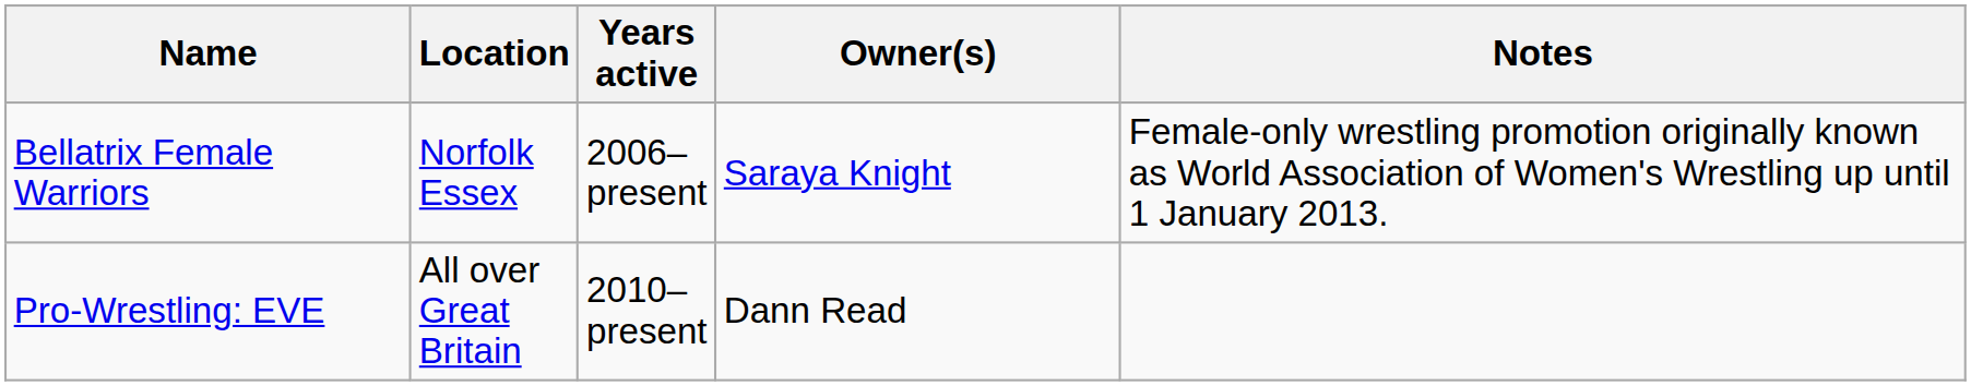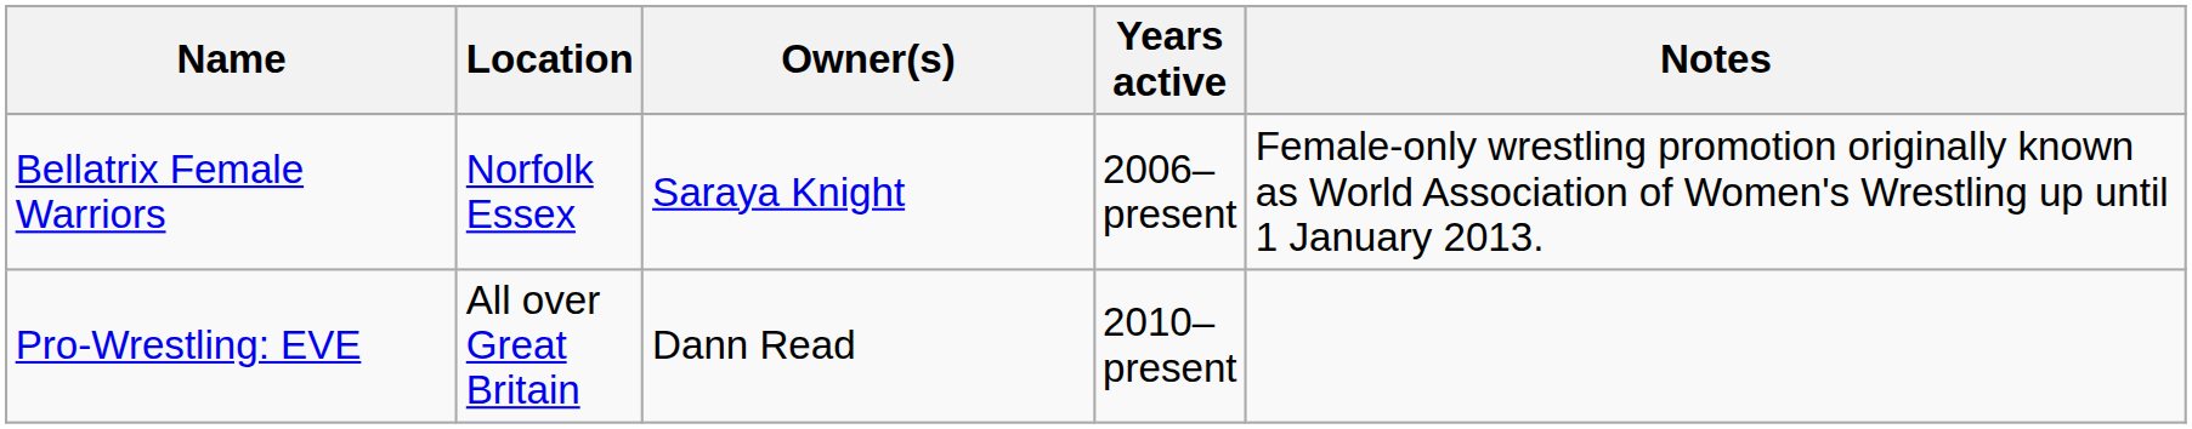 <table class=wikitable>
 <tr>
 <th width="21%">Name</th>
 <th width="7%">Location</th>
+<th width="21%">Owner(s)</th>
 <th width="7%">Years active</th>
-<th width="21%">Owner(s)</th>
 <th width="55%">Notes</th>
 </tr>
 <tr>
 <td><a href='#'>Bellatrix Female Warriors</a></td>
 <td><a href='#'>Norfolk</a><br><a href='#'>Essex</a></td>
+<td><a href='#'>Saraya Knight</a></td>
 <td>2006–present</td>
-<td><a href='#'>Saraya Knight</a></td>
 <td>Female-only wrestling promotion originally known as World Association of Women's Wrestling up until 1 January 2013.</td>
 </tr>
 <tr>
 <td><a href='#'>Pro-Wrestling: EVE</a></td>
 <td>All over <a href='#'>Great Britain</a></td>
+<td>Dann Read</td>
 <td>2010–present</td>
-<td>Dann Read</td>
 <td></td>
 </tr>
 </table>
